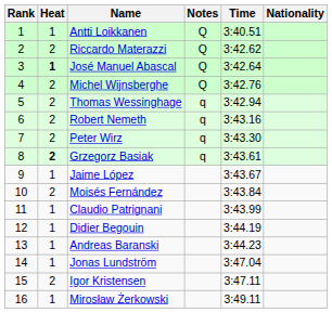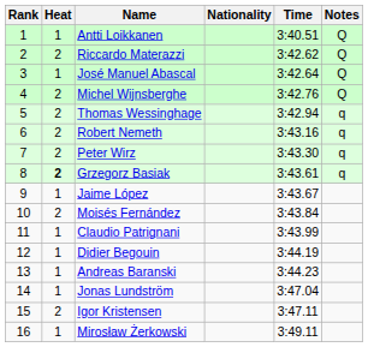 <table class="wikitable sortable" style="text-align:center">
 <tr>
 <th>Rank</th>
 <th>Heat</th>
 <th>Name</th>
+<th>Nationality</th>
+<th>Time</th>
 <th>Notes</th>
-<th>Time</th>
-<th>Nationality</th>
 </tr>
 <tr bgcolor=ccffcc>
 <td>1</td>
 <td>1</td>
 <td align="left"><a href='#'>Antti Loikkanen</a></td>
+<td align=left></td>
+<td>3:40.51</td>
 <td>Q</td>
-<td>3:40.51</td>
-<td align=left></td>
 </tr>
 <tr bgcolor=ccffcc>
 <td>2</td>
 <td>2</td>
 <td align="left"><a href='#'>Riccardo Materazzi</a></td>
+<td align=left></td>
+<td>3:42.62</td>
 <td>Q</td>
-<td>3:42.62</td>
-<td align=left></td>
 </tr>
 <tr bgcolor=ccffcc>
 <td>3</td>
-<td><strong>1</strong></td>
+<td>1</td>
 <td align="left"><a href='#'>José Manuel Abascal</a></td>
+<td align=left></td>
+<td>3:42.64</td>
 <td>Q</td>
-<td>3:42.64</td>
-<td align=left></td>
 </tr>
 <tr bgcolor=ccffcc>
 <td>4</td>
 <td>2</td>
 <td align="left"><a href='#'>Michel Wijnsberghe</a></td>
+<td align=left></td>
+<td>3:42.76</td>
 <td>Q</td>
-<td>3:42.76</td>
-<td align=left></td>
 </tr>
 <tr bgcolor=ddffdd>
 <td>5</td>
 <td>2</td>
 <td align="left"><a href='#'>Thomas Wessinghage</a></td>
+<td align=left></td>
+<td>3:42.94</td>
 <td>q</td>
-<td>3:42.94</td>
-<td align=left></td>
 </tr>
 <tr bgcolor=ddffdd>
 <td>6</td>
 <td>2</td>
 <td align="left"><a href='#'>Robert Nemeth</a></td>
+<td align=left></td>
+<td>3:43.16</td>
 <td>q</td>
-<td>3:43.16</td>
-<td align=left></td>
 </tr>
 <tr bgcolor=ddffdd>
 <td>7</td>
 <td>2</td>
 <td align="left"><a href='#'>Peter Wirz</a></td>
+<td align=left></td>
+<td>3:43.30</td>
 <td>q</td>
-<td>3:43.30</td>
-<td align=left></td>
 </tr>
 <tr bgcolor=ddffdd>
 <td>8</td>
 <td><strong>2</strong></td>
 <td align="left"><a href='#'>Grzegorz Basiak</a></td>
+<td align=left></td>
+<td>3:43.61</td>
 <td>q</td>
-<td>3:43.61</td>
-<td align=left></td>
 </tr>
 <tr>
 <td>9</td>
 <td>1</td>
 <td align="left"><a href='#'>Jaime López</a></td>
+<td align=left></td>
+<td>3:43.67</td>
 <td></td>
-<td>3:43.67</td>
-<td align=left></td>
 </tr>
 <tr>
 <td>10</td>
 <td>2</td>
 <td align="left"><a href='#'>Moisés Fernández</a></td>
+<td align=left></td>
+<td>3:43.84</td>
 <td></td>
-<td>3:43.84</td>
-<td align=left></td>
 </tr>
 <tr>
 <td>11</td>
 <td>1</td>
 <td align="left"><a href='#'>Claudio Patrignani</a></td>
+<td align=left></td>
+<td>3:43.99</td>
 <td></td>
-<td>3:43.99</td>
-<td align=left></td>
 </tr>
 <tr>
 <td>12</td>
 <td>1</td>
 <td align="left"><a href='#'>Didier Begouin</a></td>
+<td align=left></td>
+<td>3:44.19</td>
 <td></td>
-<td>3:44.19</td>
-<td align=left></td>
 </tr>
 <tr>
 <td>13</td>
 <td>1</td>
 <td align="left"><a href='#'>Andreas Baranski</a></td>
+<td align=left></td>
+<td>3:44.23</td>
 <td></td>
-<td>3:44.23</td>
-<td align=left></td>
 </tr>
 <tr>
 <td>14</td>
 <td>1</td>
 <td align="left"><a href='#'>Jonas Lundström</a></td>
+<td align=left></td>
+<td>3:47.04</td>
 <td></td>
-<td>3:47.04</td>
-<td align=left></td>
 </tr>
 <tr>
 <td>15</td>
 <td>2</td>
 <td align="left"><a href='#'>Igor Kristensen</a></td>
+<td align=left></td>
+<td>3:47.11</td>
 <td></td>
-<td>3:47.11</td>
-<td align=left></td>
 </tr>
 <tr>
 <td>16</td>
 <td>1</td>
 <td align="left"><a href='#'>Mirosław Żerkowski</a></td>
+<td align=left></td>
+<td>3:49.11</td>
 <td></td>
-<td>3:49.11</td>
-<td align=left></td>
 </tr>
 </table>
